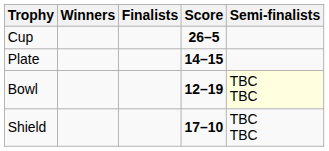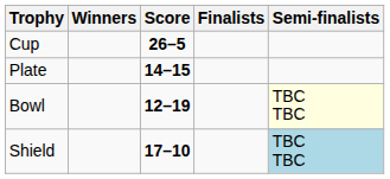 <table class="wikitable" style="text-align:left">
 <tr>
 <th>Trophy</th>
 <th>Winners</th>
+<th>Score</th>
 <th>Finalists</th>
-<th>Score</th>
 <th>Semi-finalists</th>
 </tr>
 <tr>
 <td>Cup</td>
 <td></td>
+<td align=center><strong>26–5</strong></td>
 <td></td>
-<td align=center><strong>26–5</strong></td>
 <td><br></td>
 </tr>
 <tr>
 <td>Plate</td>
 <td></td>
+<td align=center><strong>14–15</strong></td>
 <td></td>
-<td align=center><strong>14–15</strong></td>
 <td><br></td>
 </tr>
 <tr>
 <td>Bowl</td>
 <td></td>
+<td align=center><strong>12–19</strong></td>
 <td></td>
-<td align=center><strong>12–19</strong></td>
 <td style="background: lightyellow;">TBC<br>TBC</td>
 </tr>
 <tr>
 <td>Shield</td>
 <td></td>
+<td align=center><strong>17–10</strong></td>
 <td></td>
-<td align=center><strong>17–10</strong></td>
-<td>TBC<br>TBC</td>
+<td style="background: lightblue;">TBC<br>TBC</td>
 </tr>
 </table>
